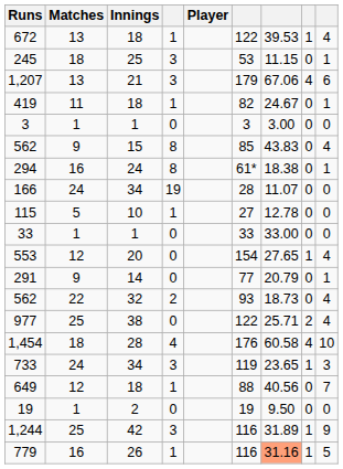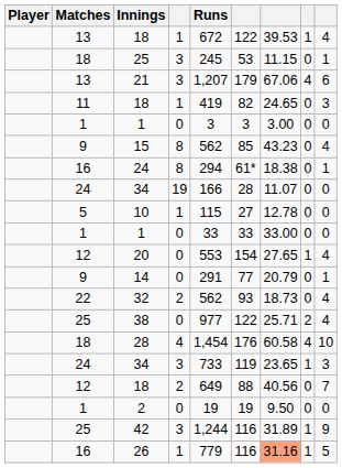 <table class="wikitable sortable" style="text-align:center">
 <tr>
-<th>Runs</th>
+<th>Player</th>
 <th>Matches</th>
 <th>Innings</th>
 <th></th>
-<th>Player</th>
+<th>Runs</th>
 <th></th>
 <th></th>
 <th></th>
 <th></th>
 </tr>
 <tr>
-<td>672</td>
+<td align="left"></td>
 <td>13</td>
 <td>18</td>
 <td>1</td>
-<td align="left"></td>
+<td>672</td>
 <td>122</td>
 <td>39.53</td>
 <td>1</td>
 <td>4</td>
 </tr>
 <tr>
-<td>245</td>
+<td align="left"></td>
 <td>18</td>
 <td>25</td>
 <td>3</td>
-<td align="left"></td>
+<td>245</td>
 <td>53</td>
 <td>11.15</td>
 <td>0</td>
 <td>1</td>
 </tr>
 <tr>
-<td>1,207</td>
+<td align="left"></td>
 <td>13</td>
 <td>21</td>
 <td>3</td>
-<td align="left"></td>
+<td>1,207</td>
 <td>179</td>
 <td>67.06</td>
 <td>4</td>
 <td>6</td>
 </tr>
 <tr>
-<td>419</td>
+<td align="left"></td>
 <td>11</td>
 <td>18</td>
 <td>1</td>
-<td align="left"></td>
+<td>419</td>
 <td>82</td>
-<td>24.67</td>
+<td>24.65</td>
 <td>0</td>
-<td>1</td>
+<td>3</td>
 </tr>
 <tr>
-<td>3</td>
+<td align="left"></td>
 <td>1</td>
 <td>1</td>
 <td>0</td>
-<td align="left"></td>
+<td>3</td>
 <td>3</td>
 <td>3.00</td>
 <td>0</td>
 <td>0</td>
 </tr>
 <tr>
-<td>562</td>
+<td align="left"></td>
 <td>9</td>
 <td>15</td>
 <td>8</td>
-<td align="left"></td>
+<td>562</td>
 <td>85</td>
-<td>43.83</td>
+<td>43.23</td>
 <td>0</td>
 <td>4</td>
 </tr>
 <tr>
-<td>294</td>
+<td align="left"></td>
 <td>16</td>
 <td>24</td>
 <td>8</td>
-<td align="left"></td>
+<td>294</td>
 <td>61*</td>
 <td>18.38</td>
 <td>0</td>
 <td>1</td>
 </tr>
 <tr>
-<td>166</td>
+<td align="left"></td>
 <td>24</td>
 <td>34</td>
 <td>19</td>
-<td align="left"></td>
+<td>166</td>
 <td>28</td>
 <td>11.07</td>
 <td>0</td>
 <td>0</td>
 </tr>
 <tr>
-<td>115</td>
+<td align="left"></td>
 <td>5</td>
 <td>10</td>
 <td>1</td>
-<td align="left"></td>
+<td>115</td>
 <td>27</td>
 <td>12.78</td>
 <td>0</td>
 <td>0</td>
 </tr>
 <tr>
-<td>33</td>
+<td align="left"></td>
 <td>1</td>
 <td>1</td>
 <td>0</td>
-<td align="left"></td>
+<td>33</td>
 <td>33</td>
 <td>33.00</td>
 <td>0</td>
 <td>0</td>
 </tr>
 <tr>
-<td>553</td>
+<td align="left"></td>
 <td>12</td>
 <td>20</td>
 <td>0</td>
-<td align="left"></td>
+<td>553</td>
 <td>154</td>
 <td>27.65</td>
 <td>1</td>
 <td>4</td>
 </tr>
 <tr>
-<td>291</td>
+<td align="left"></td>
 <td>9</td>
 <td>14</td>
 <td>0</td>
-<td align="left"></td>
+<td>291</td>
 <td>77</td>
 <td>20.79</td>
 <td>0</td>
 <td>1</td>
 </tr>
 <tr>
-<td>562</td>
+<td align="left"></td>
 <td>22</td>
 <td>32</td>
 <td>2</td>
-<td align="left"></td>
+<td>562</td>
 <td>93</td>
 <td>18.73</td>
 <td>0</td>
 <td>4</td>
 </tr>
 <tr>
-<td>977</td>
+<td align="left"></td>
 <td>25</td>
 <td>38</td>
 <td>0</td>
-<td align="left"></td>
+<td>977</td>
 <td>122</td>
 <td>25.71</td>
 <td>2</td>
 <td>4</td>
 </tr>
 <tr>
-<td>1,454</td>
+<td align="left"></td>
 <td>18</td>
 <td>28</td>
 <td>4</td>
-<td align="left"></td>
+<td>1,454</td>
 <td>176</td>
 <td>60.58</td>
 <td>4</td>
 <td>10</td>
 </tr>
 <tr>
-<td>733</td>
+<td align="left"></td>
 <td>24</td>
 <td>34</td>
 <td>3</td>
-<td align="left"></td>
+<td>733</td>
 <td>119</td>
 <td>23.65</td>
 <td>1</td>
 <td>3</td>
 </tr>
 <tr>
-<td>649</td>
+<td align="left"></td>
 <td>12</td>
 <td>18</td>
-<td>1</td>
-<td align="left"></td>
+<td>2</td>
+<td>649</td>
 <td>88</td>
 <td>40.56</td>
 <td>0</td>
 <td>7</td>
 </tr>
 <tr>
-<td>19</td>
+<td align="left"></td>
 <td>1</td>
 <td>2</td>
 <td>0</td>
-<td align="left"></td>
+<td>19</td>
 <td>19</td>
 <td>9.50</td>
 <td>0</td>
 <td>0</td>
 </tr>
 <tr>
-<td>1,244</td>
+<td align="left"></td>
 <td>25</td>
 <td>42</td>
 <td>3</td>
-<td align="left"></td>
+<td>1,244</td>
 <td>116</td>
 <td>31.89</td>
 <td>1</td>
 <td>9</td>
 </tr>
 <tr>
-<td>779</td>
+<td align="left"></td>
 <td>16</td>
 <td>26</td>
 <td>1</td>
-<td align="left"></td>
+<td>779</td>
 <td>116</td>
 <td style="background: lightsalmon;">31.16</td>
 <td>1</td>
 <td>5</td>
 </tr>
 </table>
